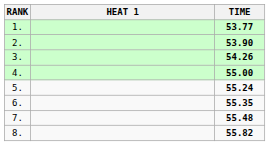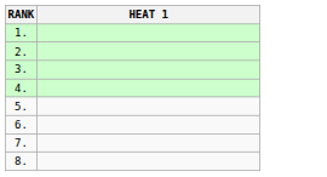 <table class="wikitable" style="border-collapse: collapse; font-size: 90%;">
 <tr>
 <th>RANK</th>
 <th style="width: 20em">HEAT 1</th>
-<th style="width: 5em">TIME</th>
 </tr>
 <tr style="background:#ccffcc;">
 <td align="center">1.</td>
 <td></td>
-<td align="center"><strong>53.77</strong></td>
 </tr>
 <tr style="background:#ccffcc;">
 <td align="center">2.</td>
 <td></td>
-<td align="center"><strong>53.90</strong></td>
 </tr>
 <tr style="background:#ccffcc;">
 <td align="center">3.</td>
 <td></td>
-<td align="center"><strong>54.26</strong></td>
 </tr>
 <tr style="background:#ccffcc;">
 <td align="center">4.</td>
 <td></td>
-<td align="center"><strong>55.00</strong></td>
 </tr>
 <tr>
 <td align="center">5.</td>
 <td></td>
-<td align="center"><strong>55.24</strong></td>
 </tr>
 <tr>
 <td align="center">6.</td>
 <td></td>
-<td align="center"><strong>55.35</strong></td>
 </tr>
 <tr>
 <td align="center">7.</td>
 <td></td>
-<td align="center"><strong>55.48</strong></td>
 </tr>
 <tr>
 <td align="center">8.</td>
 <td></td>
-<td align="center"><strong>55.82</strong></td>
 </tr>
 </table>
